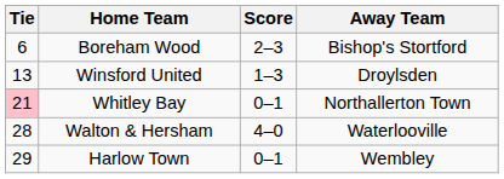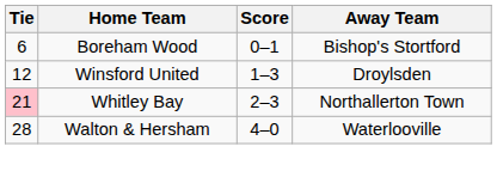 <table class="wikitable" style="text-align:center;">
 <tr>
 <th width=20>Tie</th>
 <th width=175>Home Team</th>
 <th width=20>Score</th>
 <th width=175>Away Team</th>
 </tr>
 <tr>
 <td>6</td>
 <td>Boreham Wood</td>
-<td>2–3</td>
+<td>0–1</td>
 <td>Bishop's Stortford</td>
 </tr>
 <tr>
-<td>13</td>
+<td>12</td>
 <td>Winsford United</td>
 <td>1–3</td>
 <td>Droylsden</td>
 </tr>
 <tr>
 <td style="background: pink;">21</td>
 <td>Whitley Bay</td>
-<td>0–1</td>
+<td>2–3</td>
 <td>Northallerton Town</td>
 </tr>
 <tr>
 <td>28</td>
 <td>Walton & Hersham</td>
 <td>4–0</td>
 <td>Waterlooville</td>
 </tr>
-<tr>
-<td>29</td>
-<td>Harlow Town</td>
-<td>0–1</td>
-<td>Wembley</td>
-</tr>
 </table>
